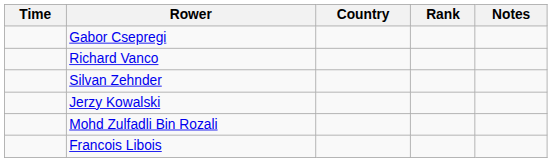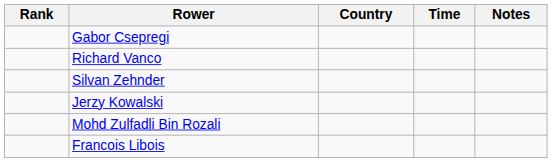 <table class="wikitable" width=50%>
 <tr>
-<th>Time</th>
+<th>Rank</th>
 <th>Rower</th>
 <th>Country</th>
-<th>Rank</th>
+<th>Time</th>
 <th>Notes</th>
 </tr>
 <tr>
 <td></td>
 <td><a href='#'>Gabor Csepregi</a></td>
 <td></td>
 <td></td>
 <td></td>
 </tr>
 <tr>
 <td></td>
 <td><a href='#'>Richard Vanco</a></td>
 <td></td>
 <td></td>
 <td></td>
 </tr>
 <tr>
 <td></td>
 <td><a href='#'>Silvan Zehnder</a></td>
 <td></td>
 <td></td>
 <td></td>
 </tr>
 <tr>
 <td></td>
 <td><a href='#'>Jerzy Kowalski</a></td>
 <td></td>
 <td></td>
 <td></td>
 </tr>
 <tr>
 <td></td>
 <td><a href='#'>Mohd Zulfadli Bin Rozali</a></td>
 <td></td>
 <td></td>
 <td></td>
 </tr>
 <tr>
 <td></td>
 <td><a href='#'>Francois Libois</a></td>
 <td></td>
 <td></td>
 <td></td>
 </tr>
 </table>
